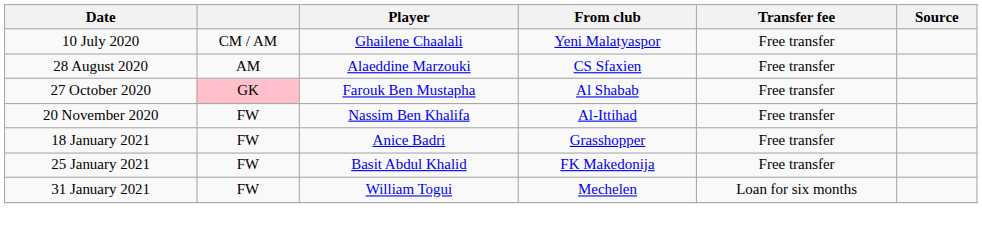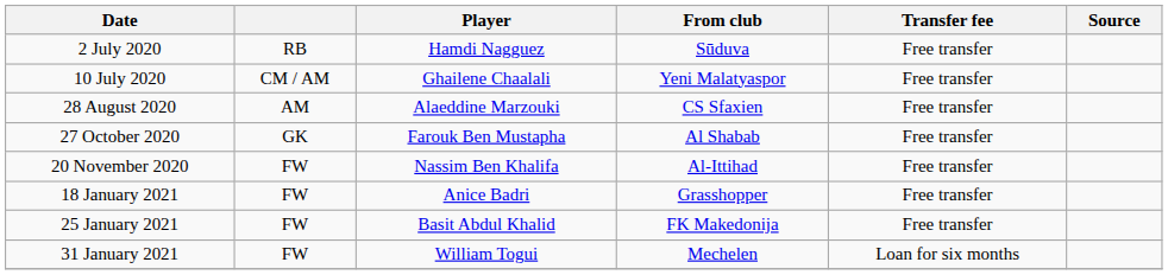 <table class="wikitable sortable" style="width:70%; text-align:center; font-size:85%; text-align:centre;">
 <tr>
 <th>Date</th>
 <th></th>
 <th>Player</th>
 <th>From club</th>
 <th>Transfer fee</th>
 <th>Source</th>
+</tr>
+<tr>
+<td>2 July 2020</td>
+<td>RB</td>
+<td> <a href='#'>Hamdi Nagguez</a></td>
+<td> <a href='#'>Sūduva</a></td>
+<td>Free transfer</td>
+<td></td>
 </tr>
 <tr>
 <td>10 July 2020</td>
 <td>CM / AM</td>
 <td> <a href='#'>Ghailene Chaalali</a></td>
 <td> <a href='#'>Yeni Malatyaspor</a></td>
 <td>Free transfer</td>
 <td></td>
 </tr>
 <tr>
 <td>28 August 2020</td>
 <td>AM</td>
 <td> <a href='#'>Alaeddine Marzouki</a></td>
 <td><a href='#'>CS Sfaxien</a></td>
 <td>Free transfer</td>
 <td></td>
 </tr>
 <tr>
 <td>27 October 2020</td>
-<td style="background: pink;">GK</td>
+<td>GK</td>
 <td> <a href='#'>Farouk Ben Mustapha</a></td>
 <td> <a href='#'>Al Shabab</a></td>
 <td>Free transfer</td>
 <td></td>
 </tr>
 <tr>
 <td>20 November 2020</td>
 <td>FW</td>
 <td> <a href='#'>Nassim Ben Khalifa</a></td>
 <td> <a href='#'>Al-Ittihad</a></td>
 <td>Free transfer</td>
 <td></td>
 </tr>
 <tr>
 <td>18 January 2021</td>
 <td>FW</td>
 <td> <a href='#'>Anice Badri</a></td>
 <td> <a href='#'>Grasshopper</a></td>
 <td>Free transfer</td>
 <td></td>
 </tr>
 <tr>
 <td>25 January 2021</td>
 <td>FW</td>
 <td> <a href='#'>Basit Abdul Khalid</a></td>
 <td> <a href='#'>FK Makedonija</a></td>
 <td>Free transfer</td>
 <td></td>
 </tr>
 <tr>
 <td>31 January 2021</td>
 <td>FW</td>
 <td> <a href='#'>William Togui</a></td>
 <td> <a href='#'>Mechelen</a></td>
 <td>Loan for six months</td>
 <td></td>
 </tr>
 <tr>
 </tr>
 </table>
